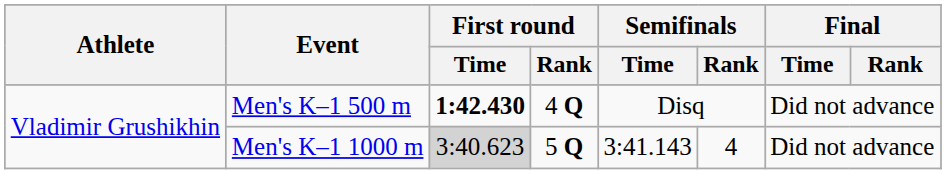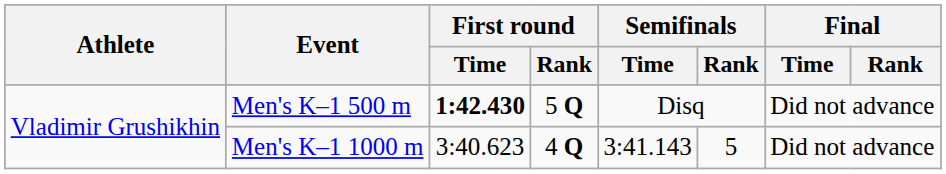 <table class="wikitable" style="font-size:90%; text-align: center">
 <tr>
 <th rowspan="2">Athlete</th>
 <th rowspan="2">Event</th>
 <th colspan="2">First round</th>
 <th colspan="2">Semifinals</th>
 <th colspan="2">Final</th>
 </tr>
 <tr style="font-size:95%">
 <th>Time</th>
 <th>Rank</th>
 <th>Time</th>
 <th>Rank</th>
 <th>Time</th>
 <th>Rank</th>
 </tr>
 <tr align=center>
 <td align=left rowspan=2><a href='#'>Vladimir Grushikhin</a></td>
 <td align=left><a href='#'>Men's K–1 500 m</a></td>
 <td><strong>1:42.430</strong></td>
-<td>4 <strong>Q</strong></td>
+<td>5 <strong>Q</strong></td>
 <td colspan=2>Disq</td>
 <td colspan=2>Did not advance</td>
 </tr>
 <tr align=center>
 <td align=left><a href='#'>Men's K–1 1000 m</a></td>
-<td style="background: lightgrey;">3:40.623</td>
-<td>5 <strong>Q</strong></td>
+<td>3:40.623</td>
+<td>4 <strong>Q</strong></td>
 <td>3:41.143</td>
-<td>4</td>
+<td>5</td>
 <td colspan=2>Did not advance</td>
 </tr>
 </table>
